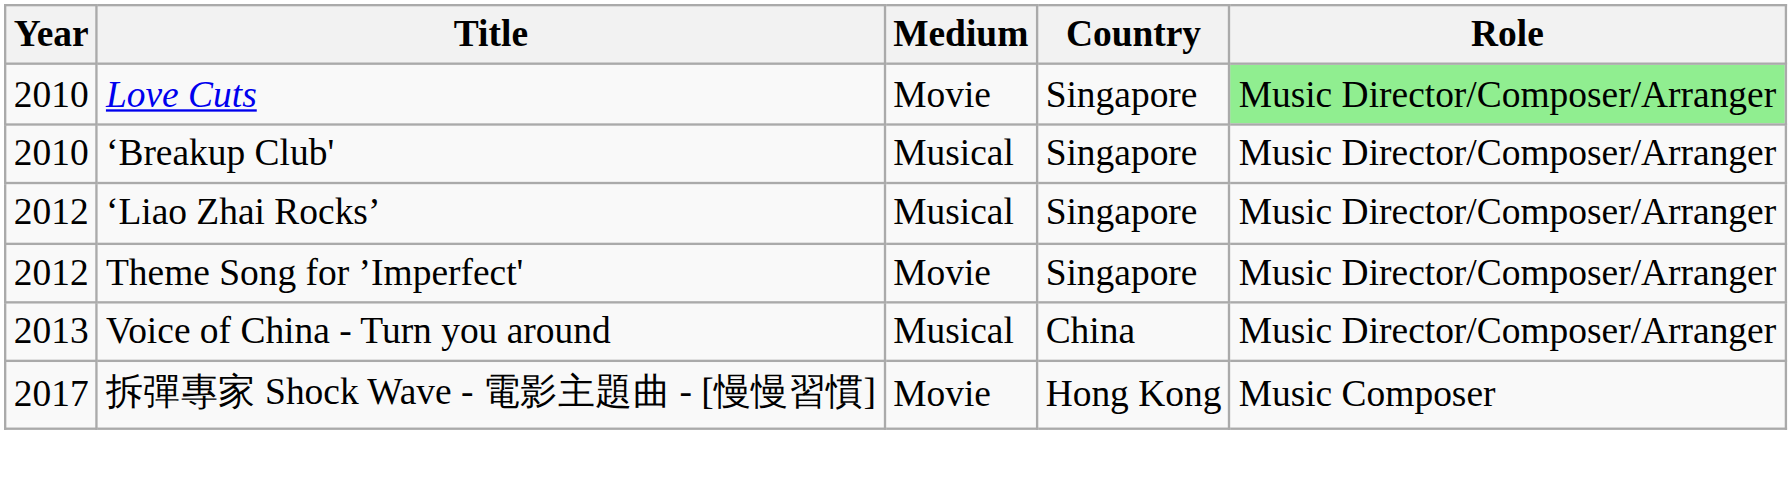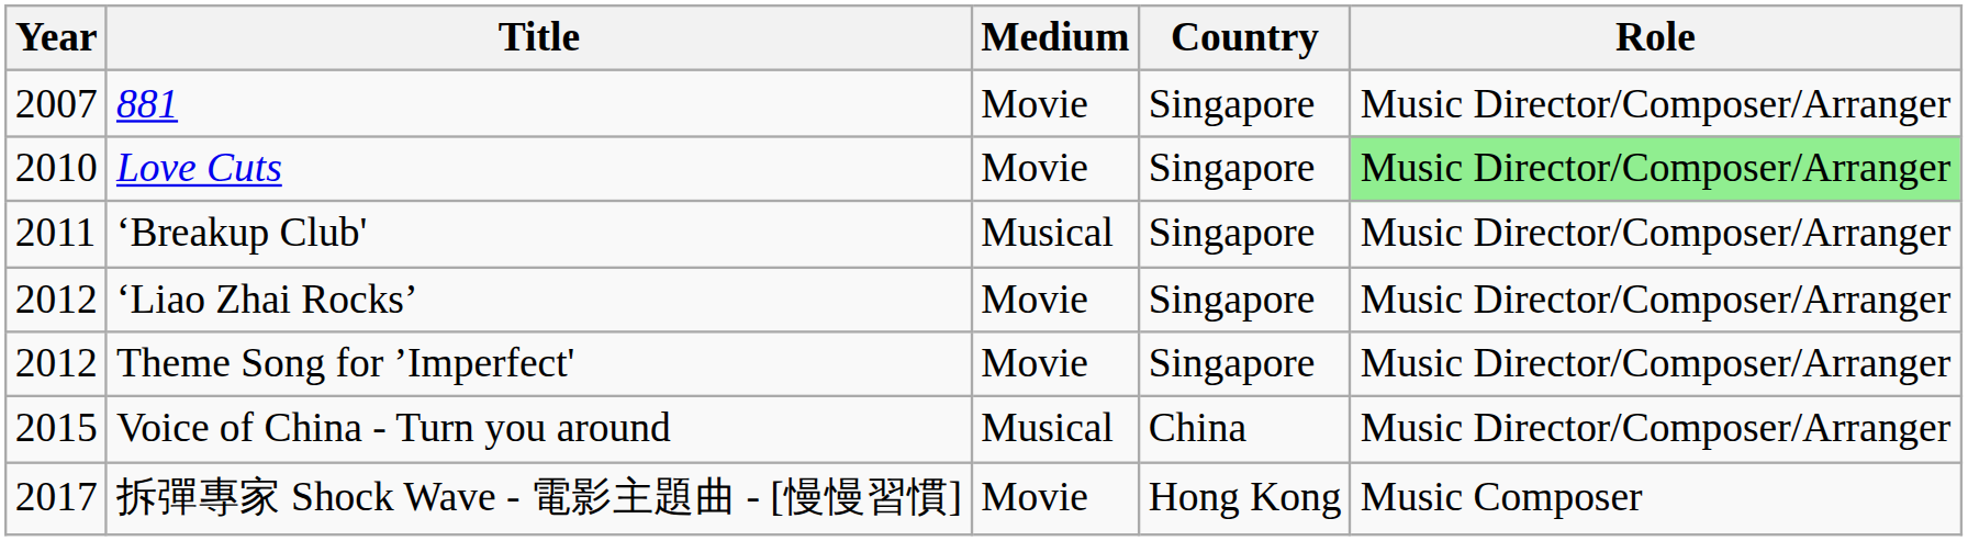 <table class="wikitable sortable">
 <tr>
 <th>Year</th>
 <th>Title</th>
 <th>Medium</th>
 <th>Country</th>
 <th>Role</th>
 </tr>
 <tr>
+<td>2007</td>
+<td><em><a href='#'>881</a></em></td>
+<td>Movie</td>
+<td>Singapore</td>
+<td>Music Director/Composer/Arranger</td>
+</tr>
+<tr>
 <td>2010</td>
 <td><em><a href='#'>Love Cuts</a></em></td>
 <td>Movie</td>
 <td>Singapore</td>
 <td style="background: lightgreen;">Music Director/Composer/Arranger</td>
 </tr>
 <tr>
-<td>2010</td>
+<td>2011</td>
 <td>‘Breakup Club'</td>
 <td>Musical</td>
 <td>Singapore</td>
 <td>Music Director/Composer/Arranger</td>
 </tr>
 <tr>
 <td>2012</td>
 <td>‘Liao Zhai Rocks’</td>
-<td>Musical</td>
+<td>Movie</td>
 <td>Singapore</td>
 <td>Music Director/Composer/Arranger</td>
 </tr>
 <tr>
 <td>2012</td>
 <td>Theme Song for ’Imperfect'</td>
 <td>Movie</td>
 <td>Singapore</td>
 <td>Music Director/Composer/Arranger</td>
 </tr>
 <tr>
-<td>2013</td>
+<td>2015</td>
 <td>Voice of China - Turn you around</td>
 <td>Musical</td>
 <td>China</td>
 <td>Music Director/Composer/Arranger</td>
 </tr>
 <tr>
 <td>2017</td>
 <td>拆彈專家 Shock Wave - 電影主題曲 - [慢慢習慣]</td>
 <td>Movie</td>
 <td>Hong Kong</td>
 <td>Music Composer</td>
 </tr>
 </table>
